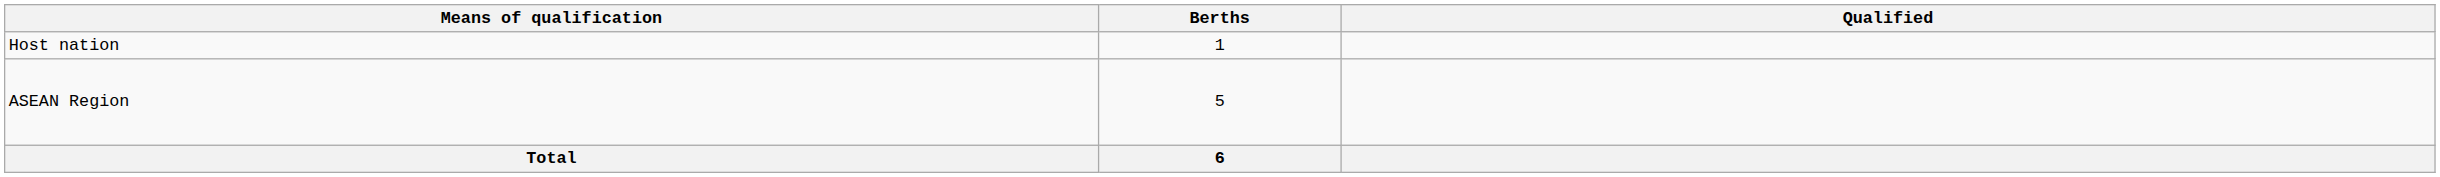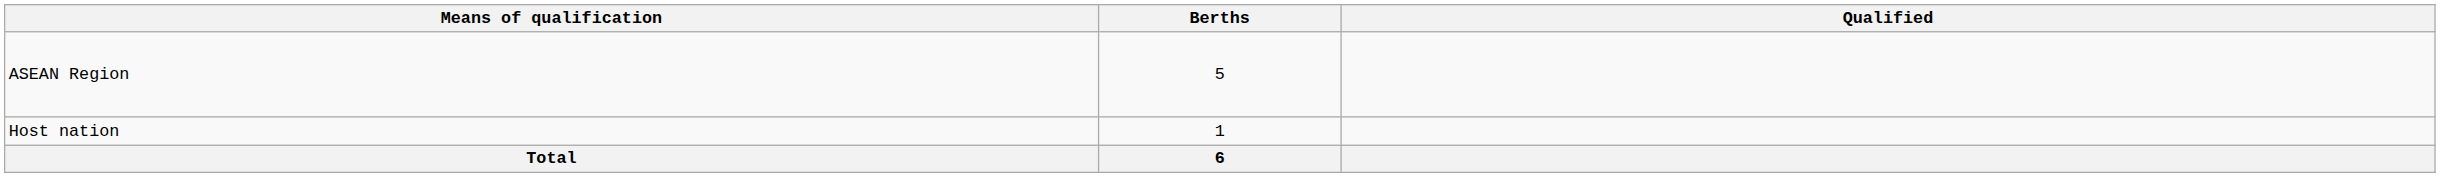 <table class="wikitable" style="width:95%;">
 <tr>
 <th width=45%>Means of qualification</th>
 <th width=10%>Berths</th>
 <th width=45%>Qualified</th>
 </tr>
 <tr>
+<td>ASEAN Region</td>
+<td align=center>5</td>
+<td><br><br><br><br></td>
+</tr>
+<tr>
 <td>Host nation</td>
 <td align=center>1</td>
 <td></td>
-</tr>
-<tr>
-<td>ASEAN Region</td>
-<td align=center>5</td>
-<td><br><br><br><br></td>
 </tr>
 <tr>
 <th>Total</th>
 <th>6</th>
 <th></th>
 </tr>
 </table>
